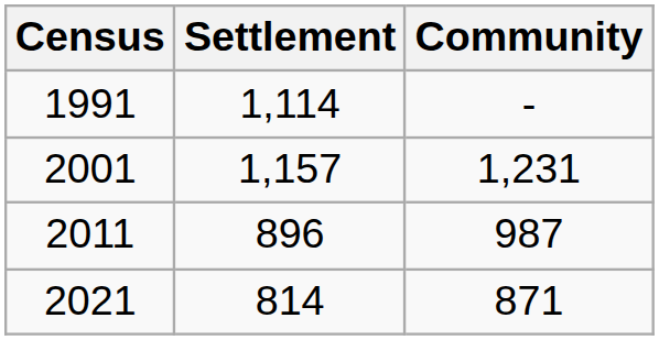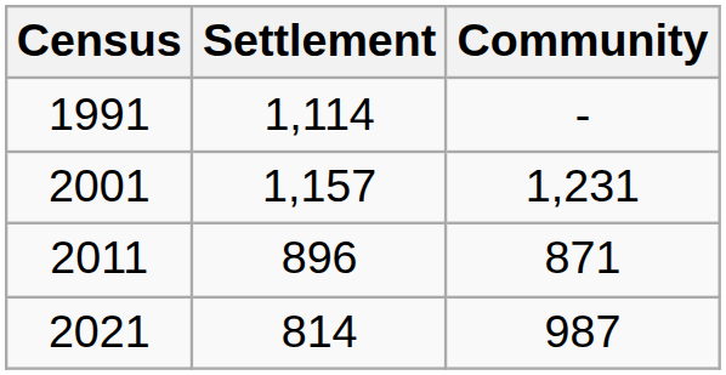 <table class="wikitable" style="text-align:center">
 <tr>
 <th>Census</th>
 <th>Settlement</th>
 <th>Community</th>
 </tr>
 <tr>
 <td>1991</td>
 <td>1,114</td>
 <td>-</td>
 </tr>
 <tr>
 <td>2001</td>
 <td>1,157</td>
 <td>1,231</td>
 </tr>
 <tr>
 <td>2011</td>
 <td>896</td>
-<td>987</td>
+<td>871</td>
 </tr>
 <tr>
 <td>2021</td>
 <td>814</td>
-<td>871</td>
+<td>987</td>
 </tr>
 </table>
